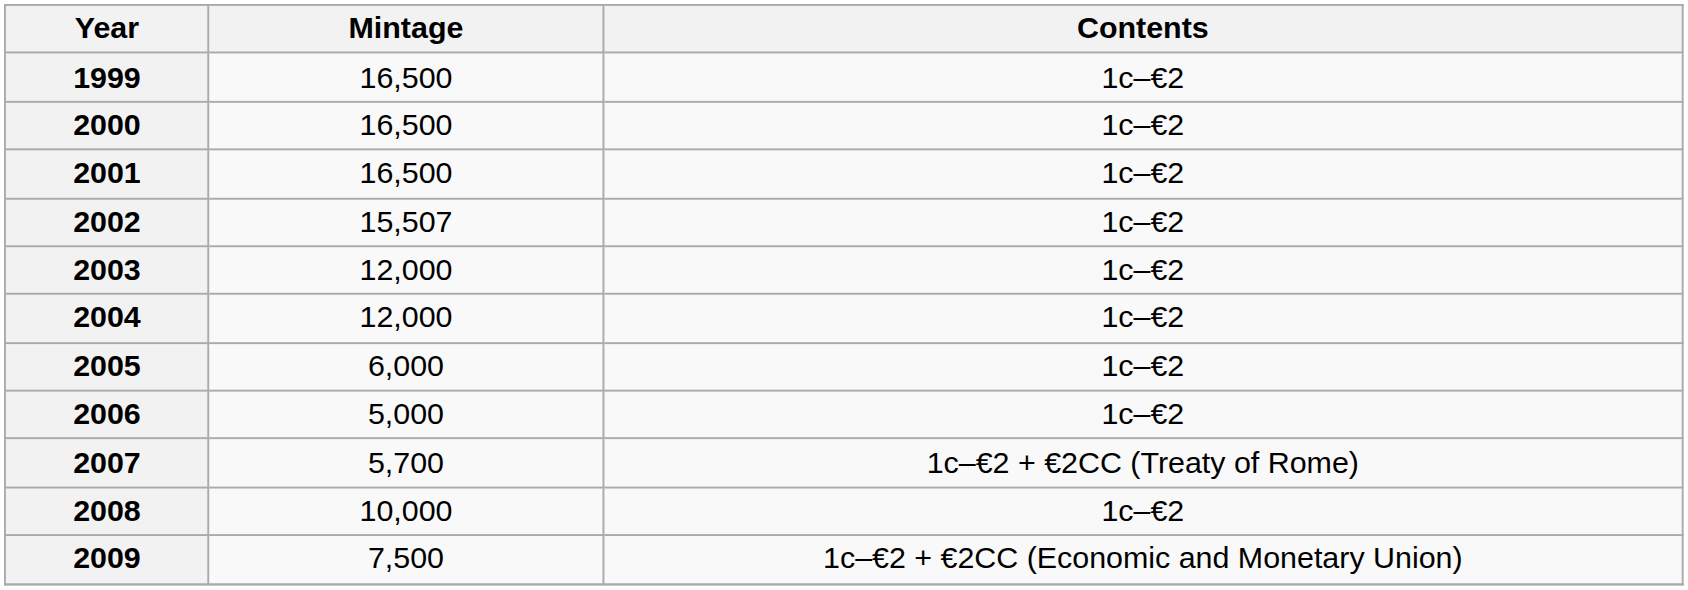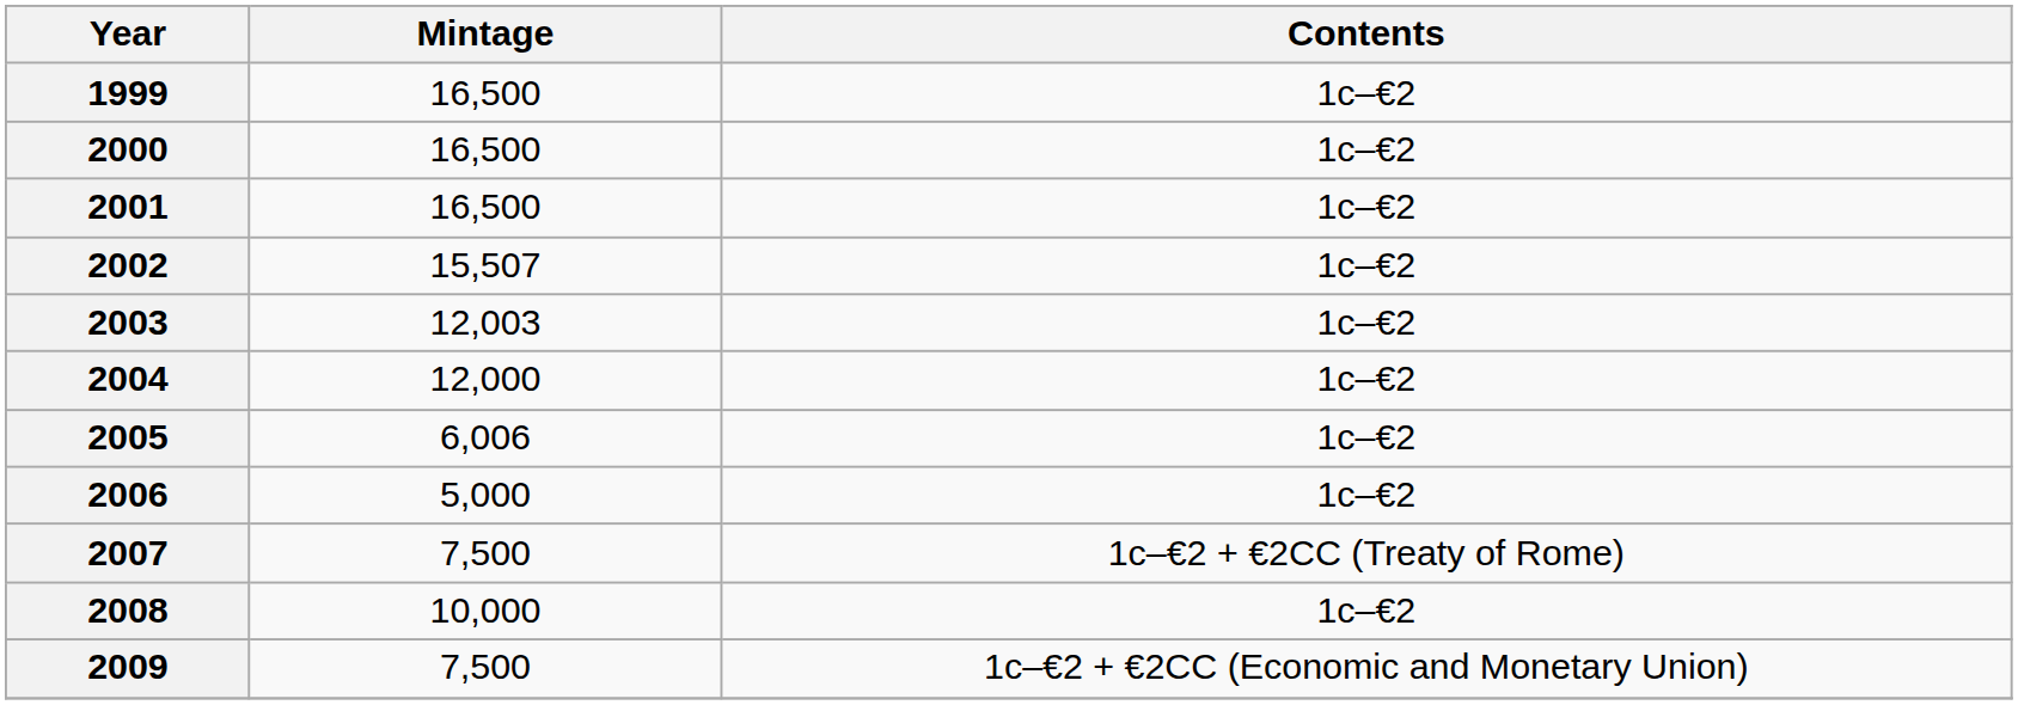 <table class="wikitable" style="width:100%;text-align:center">
 <tr>
 <th width=100px>Year</th>
 <th width=200px>Mintage</th>
 <th>Contents</th>
 </tr>
 <tr>
 <th>1999</th>
 <td>16,500</td>
 <td>1c–€2</td>
 </tr>
 <tr>
 <th>2000</th>
 <td>16,500</td>
 <td>1c–€2</td>
 </tr>
 <tr>
 <th>2001</th>
 <td>16,500</td>
 <td>1c–€2</td>
 </tr>
 <tr>
 <th>2002</th>
 <td>15,507</td>
 <td>1c–€2</td>
 </tr>
 <tr>
 <th>2003</th>
-<td>12,000</td>
+<td>12,003</td>
 <td>1c–€2</td>
 </tr>
 <tr>
 <th>2004</th>
 <td>12,000</td>
 <td>1c–€2</td>
 </tr>
 <tr>
 <th>2005</th>
-<td>6,000</td>
+<td>6,006</td>
 <td>1c–€2</td>
 </tr>
 <tr>
 <th>2006</th>
 <td>5,000</td>
 <td>1c–€2</td>
 </tr>
 <tr>
 <th>2007</th>
-<td>5,700</td>
+<td>7,500</td>
 <td>1c–€2 + €2CC (Treaty of Rome)</td>
 </tr>
 <tr>
 <th>2008</th>
 <td>10,000</td>
 <td>1c–€2</td>
 </tr>
 <tr>
 <th>2009</th>
 <td>7,500</td>
 <td>1c–€2 + €2CC (Economic and Monetary Union)</td>
 </tr>
 <tr>
 </tr>
 </table>
